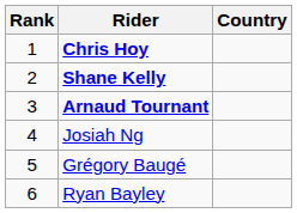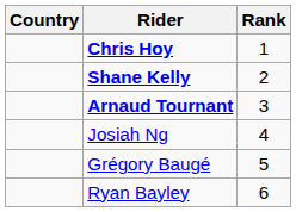 <table class="wikitable sortable" style="font-size:95%" style="width:25em;">
 <tr>
+<th>Country</th>
+<th>Rider</th>
 <th>Rank</th>
-<th>Rider</th>
-<th>Country</th>
 </tr>
 <tr>
+<td></td>
+<td><strong><a href='#'>Chris Hoy</a></strong></td>
 <td align=center>1</td>
-<td><strong><a href='#'>Chris Hoy</a></strong></td>
-<td></td>
 </tr>
 <tr>
+<td></td>
+<td><strong><a href='#'>Shane Kelly</a></strong></td>
 <td align=center>2</td>
-<td><strong><a href='#'>Shane Kelly</a></strong></td>
-<td></td>
 </tr>
 <tr>
+<td></td>
+<td><strong><a href='#'>Arnaud Tournant</a></strong></td>
 <td align=center>3</td>
-<td><strong><a href='#'>Arnaud Tournant</a></strong></td>
-<td></td>
 </tr>
 <tr>
+<td></td>
+<td><a href='#'>Josiah Ng</a></td>
 <td align=center>4</td>
-<td><a href='#'>Josiah Ng</a></td>
-<td></td>
 </tr>
 <tr>
+<td></td>
+<td><a href='#'>Grégory Baugé</a></td>
 <td align=center>5</td>
-<td><a href='#'>Grégory Baugé</a></td>
-<td></td>
 </tr>
 <tr>
+<td></td>
+<td><a href='#'>Ryan Bayley</a></td>
 <td align=center>6</td>
-<td><a href='#'>Ryan Bayley</a></td>
-<td></td>
 </tr>
 </table>
